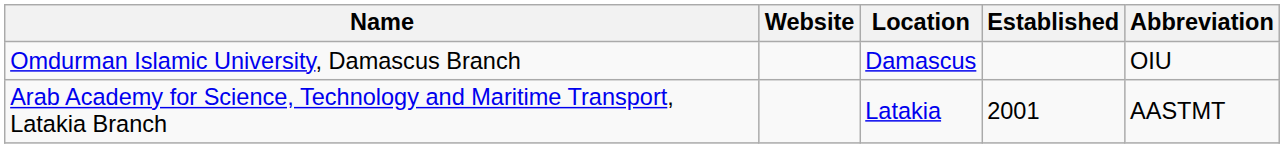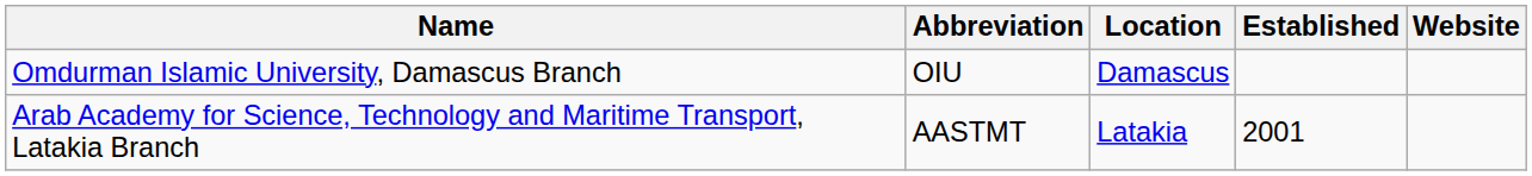 <table class="sortable wikitable">
 <tr>
 <th>Name</th>
-<th>Website</th>
+<th>Abbreviation</th>
 <th>Location</th>
 <th>Established</th>
-<th>Abbreviation</th>
+<th>Website</th>
 </tr>
 <tr>
 <td> <a href='#'>Omdurman Islamic University</a>, Damascus Branch</td>
-<td></td>
+<td>OIU</td>
 <td><a href='#'>Damascus</a></td>
 <td></td>
-<td>OIU</td>
+<td></td>
 </tr>
 <tr>
 <td> <a href='#'>Arab Academy for Science, Technology and Maritime Transport</a>, Latakia Branch</td>
-<td></td>
+<td>AASTMT</td>
 <td><a href='#'>Latakia</a></td>
 <td>2001</td>
-<td>AASTMT</td>
+<td></td>
 </tr>
 </table>
